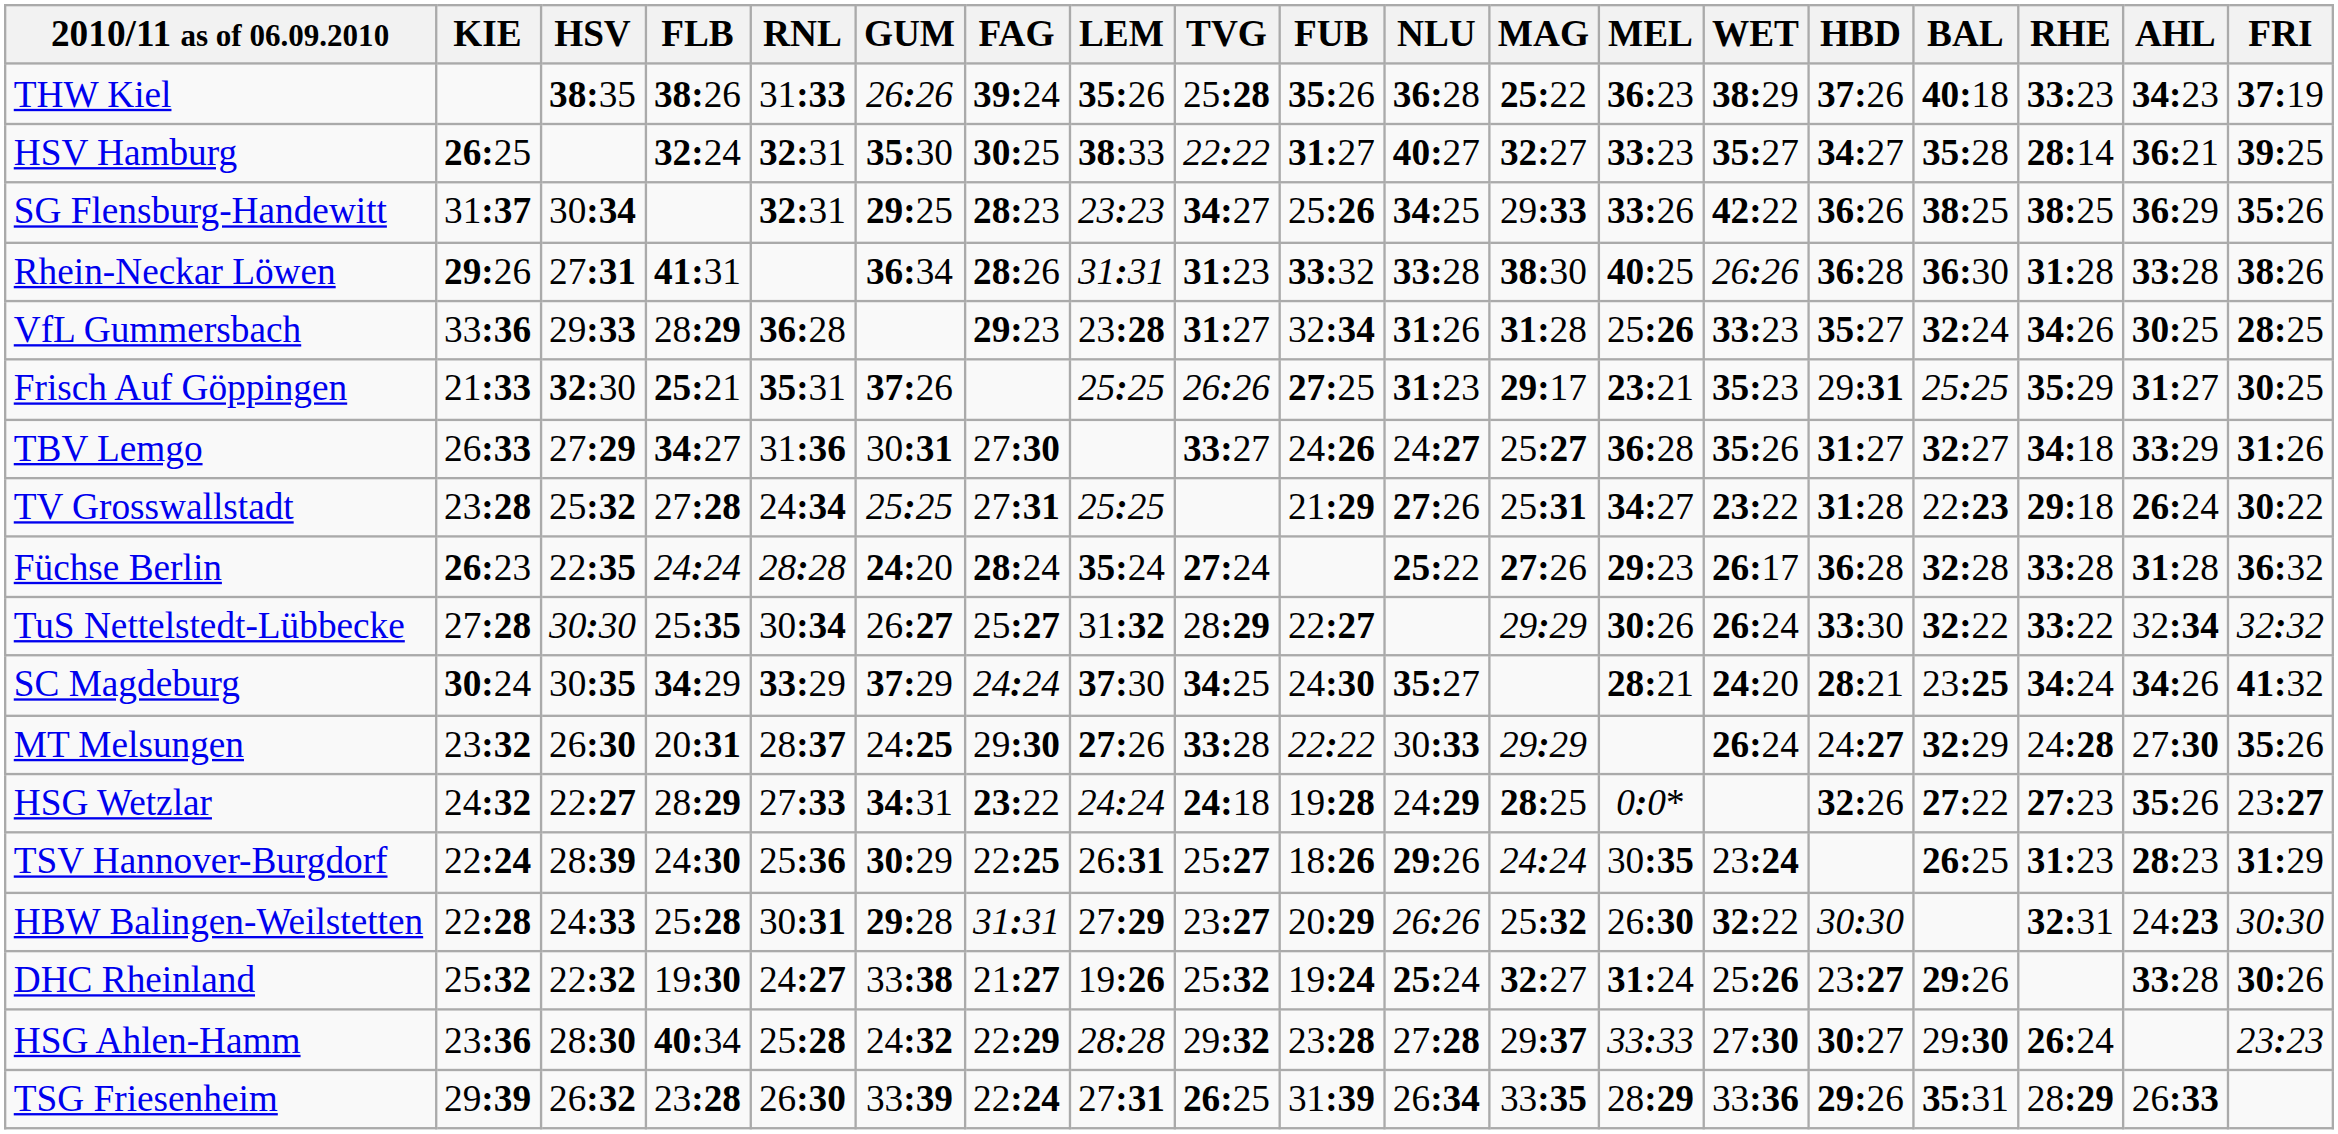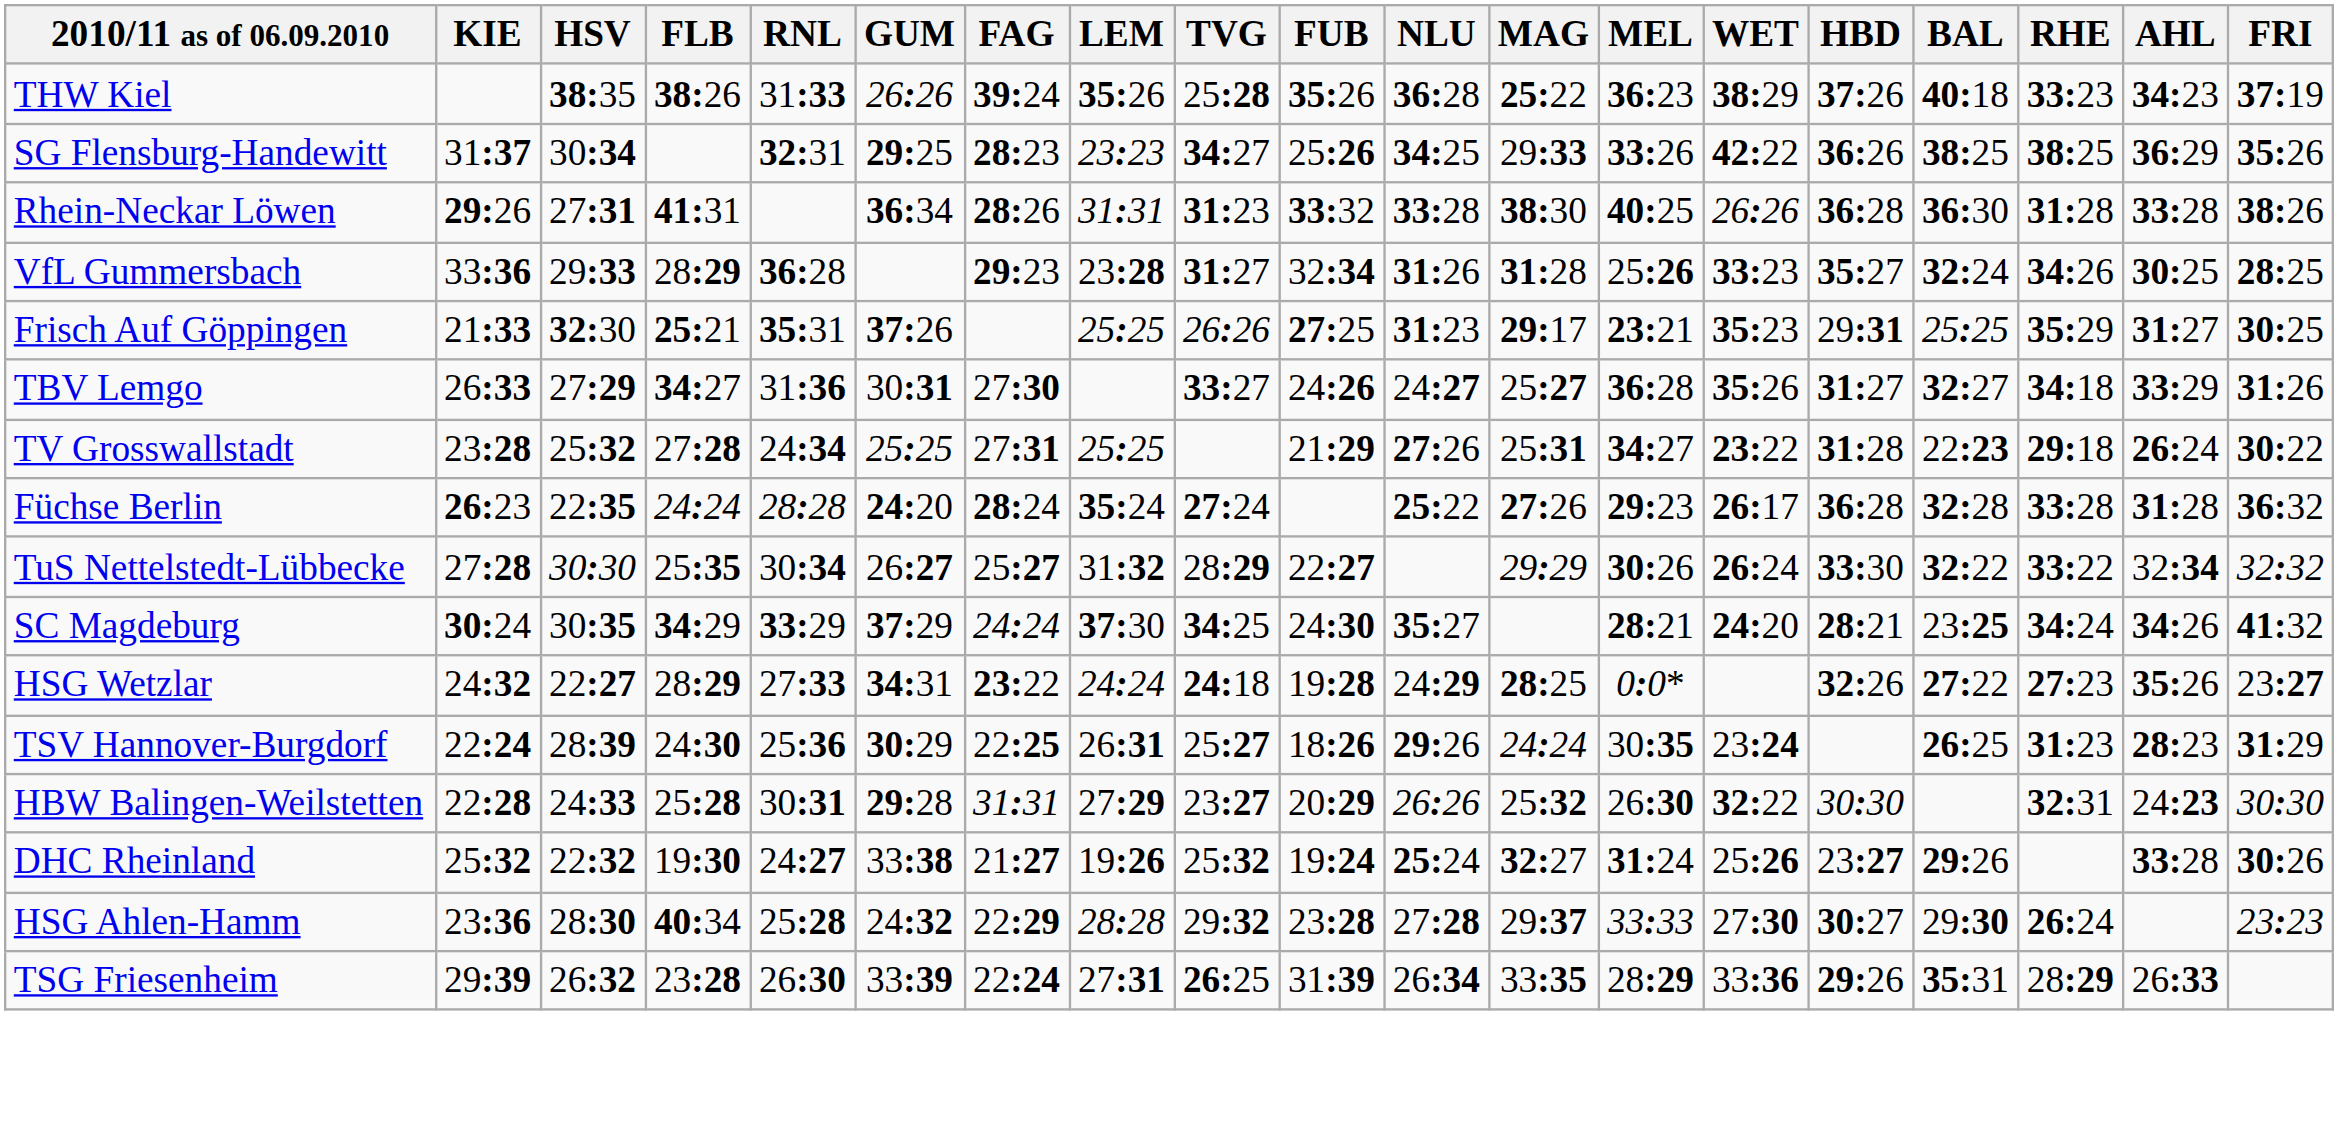 <table class="wikitable" style="text-align: center;" width="1000">
 <tr>
 <th>2010/11 <small>as of 06.09.2010</small></th>
 <th>KIE</th>
 <th>HSV</th>
 <th>FLB</th>
 <th>RNL</th>
 <th>GUM</th>
 <th>FAG</th>
 <th>LEM</th>
 <th>TVG</th>
 <th>FUB</th>
 <th>NLU</th>
 <th>MAG</th>
 <th>MEL</th>
 <th>WET</th>
 <th>HBD</th>
 <th>BAL</th>
 <th>RHE</th>
 <th>AHL</th>
 <th>FRI</th>
 </tr>
 <tr>
 <td style="text-align: left;"><a href='#'>THW Kiel</a></td>
 <td class="hintergrundfarbe5"></td>
 <td><strong>38:</strong>35</td>
 <td><strong>38:</strong>26</td>
 <td>31<strong>:33</strong></td>
 <td><em>26<strong><em>:</em></strong>26</em></td>
 <td><strong>39:</strong>24</td>
 <td><strong>35:</strong>26</td>
 <td>25<strong>:28</strong></td>
 <td><strong>35:</strong>26</td>
 <td><strong>36:</strong>28</td>
 <td><strong>25:</strong>22</td>
 <td><strong>36:</strong>23</td>
 <td><strong>38:</strong>29</td>
 <td><strong>37:</strong>26</td>
 <td><strong>40:</strong>18</td>
 <td><strong>33:</strong>23</td>
 <td><strong>34:</strong>23</td>
 <td><strong>37:</strong>19</td>
-</tr>
-<tr>
-<td style="text-align: left;"><a href='#'>HSV Hamburg</a></td>
-<td><strong>26:</strong>25</td>
-<td class="hintergrundfarbe5"></td>
-<td><strong>32:</strong>24</td>
-<td><strong>32:</strong>31</td>
-<td><strong>35:</strong>30</td>
-<td><strong>30:</strong>25</td>
-<td><strong>38:</strong>33</td>
-<td><em>22<strong><em>:</em></strong>22</em></td>
-<td><strong>31:</strong>27</td>
-<td><strong>40:</strong>27</td>
-<td><strong>32:</strong>27</td>
-<td><strong>33:</strong>23</td>
-<td><strong>35:</strong>27</td>
-<td><strong>34:</strong>27</td>
-<td><strong>35:</strong>28</td>
-<td><strong>28:</strong>14</td>
-<td><strong>36:</strong>21</td>
-<td><strong>39:</strong>25</td>
 </tr>
 <tr>
 <td style="text-align: left;"><a href='#'>SG Flensburg-Handewitt</a></td>
 <td>31<strong>:37</strong></td>
 <td>30<strong>:34</strong></td>
 <td class="hintergrundfarbe5"></td>
 <td><strong>32:</strong>31</td>
 <td><strong>29:</strong>25</td>
 <td><strong>28:</strong>23</td>
 <td><em>23<strong><em>:</em></strong>23</em></td>
 <td><strong>34:</strong>27</td>
 <td>25<strong>:26</strong></td>
 <td><strong>34:</strong>25</td>
 <td>29<strong>:33</strong></td>
 <td><strong>33:</strong>26</td>
 <td><strong>42:</strong>22</td>
 <td><strong>36:</strong>26</td>
 <td><strong>38:</strong>25</td>
 <td><strong>38:</strong>25</td>
 <td><strong>36:</strong>29</td>
 <td><strong>35:</strong>26</td>
 </tr>
 <tr>
 <td style="text-align: left;"><a href='#'>Rhein-Neckar Löwen</a></td>
 <td><strong>29:</strong>26</td>
 <td>27<strong>:31</strong></td>
 <td><strong>41:</strong>31</td>
 <td class="hintergrundfarbe5"></td>
 <td><strong>36:</strong>34</td>
 <td><strong>28:</strong>26</td>
 <td><em>31<strong><em>:</em></strong>31</em></td>
 <td><strong>31:</strong>23</td>
 <td><strong>33:</strong>32</td>
 <td><strong>33:</strong>28</td>
 <td><strong>38:</strong>30</td>
 <td><strong>40:</strong>25</td>
 <td><em>26<strong><em>:</em></strong>26</em></td>
 <td><strong>36:</strong>28</td>
 <td><strong>36:</strong>30</td>
 <td><strong>31:</strong>28</td>
 <td><strong>33:</strong>28</td>
 <td><strong>38:</strong>26</td>
 </tr>
 <tr>
 <td style="text-align: left;"><a href='#'>VfL Gummersbach</a></td>
 <td>33<strong>:36</strong></td>
 <td>29<strong>:33</strong></td>
 <td>28<strong>:29</strong></td>
 <td><strong>36:</strong>28</td>
 <td class="hintergrundfarbe5"></td>
 <td><strong>29:</strong>23</td>
 <td>23<strong>:28</strong></td>
 <td><strong>31:</strong>27</td>
 <td>32<strong>:34</strong></td>
 <td><strong>31:</strong>26</td>
 <td><strong>31:</strong>28</td>
 <td>25<strong>:26</strong></td>
 <td><strong>33:</strong>23</td>
 <td><strong>35:</strong>27</td>
 <td><strong>32:</strong>24</td>
 <td><strong>34:</strong>26</td>
 <td><strong>30:</strong>25</td>
 <td><strong>28:</strong>25</td>
 </tr>
 <tr>
 <td style="text-align: left;"><a href='#'>Frisch Auf Göppingen</a></td>
 <td>21<strong>:33</strong></td>
 <td><strong>32:</strong>30</td>
 <td><strong>25:</strong>21</td>
 <td><strong>35:</strong>31</td>
 <td><strong>37:</strong>26</td>
 <td class="hintergrundfarbe5"></td>
 <td><em>25<strong><em>:</em></strong>25</em></td>
 <td><em>26<strong><em>:</em></strong>26</em></td>
 <td><strong>27:</strong>25</td>
 <td><strong>31:</strong>23</td>
 <td><strong>29:</strong>17</td>
 <td><strong>23:</strong>21</td>
 <td><strong>35:</strong>23</td>
 <td>29<strong>:31</strong></td>
 <td><em>25<strong><em>:</em></strong>25</em></td>
 <td><strong>35:</strong>29</td>
 <td><strong>31:</strong>27</td>
 <td><strong>30:</strong>25</td>
 </tr>
 <tr>
 <td style="text-align: left;"><a href='#'>TBV Lemgo</a></td>
 <td>26<strong>:33</strong></td>
 <td>27<strong>:29</strong></td>
 <td><strong>34:</strong>27</td>
 <td>31<strong>:36</strong></td>
 <td>30<strong>:31</strong></td>
 <td>27<strong>:30</strong></td>
 <td class="hintergrundfarbe5"></td>
 <td><strong>33:</strong>27</td>
 <td>24<strong>:26</strong></td>
 <td>24<strong>:27</strong></td>
 <td>25<strong>:27</strong></td>
 <td><strong>36:</strong>28</td>
 <td><strong>35:</strong>26</td>
 <td><strong>31:</strong>27</td>
 <td><strong>32:</strong>27</td>
 <td><strong>34:</strong>18</td>
 <td><strong>33:</strong>29</td>
 <td><strong>31:</strong>26</td>
 </tr>
 <tr>
 <td style="text-align: left;"><a href='#'>TV Grosswallstadt</a></td>
 <td>23<strong>:28</strong></td>
 <td>25<strong>:32</strong></td>
 <td>27<strong>:28</strong></td>
 <td>24<strong>:34</strong></td>
 <td><em>25<strong><em>:</em></strong>25</em></td>
 <td>27<strong>:31</strong></td>
 <td><em>25<strong><em>:</em></strong>25</em></td>
 <td class="hintergrundfarbe5"></td>
 <td>21<strong>:29</strong></td>
 <td><strong>27:</strong>26</td>
 <td>25<strong>:31</strong></td>
 <td><strong>34:</strong>27</td>
 <td><strong>23:</strong>22</td>
 <td><strong>31:</strong>28</td>
 <td>22<strong>:23</strong></td>
 <td><strong>29:</strong>18</td>
 <td><strong>26:</strong>24</td>
 <td><strong>30:</strong>22</td>
 </tr>
 <tr>
 <td style="text-align: left;"><a href='#'>Füchse Berlin</a></td>
 <td><strong>26:</strong>23</td>
 <td>22<strong>:35</strong></td>
 <td><em>24<strong><em>:</em></strong>24</em></td>
 <td><em>28<strong><em>:</em></strong>28</em></td>
 <td><strong>24:</strong>20</td>
 <td><strong>28:</strong>24</td>
 <td><strong>35:</strong>24</td>
 <td><strong>27:</strong>24</td>
 <td class="hintergrundfarbe5"></td>
 <td><strong>25:</strong>22</td>
 <td><strong>27:</strong>26</td>
 <td><strong>29:</strong>23</td>
 <td><strong>26:</strong>17</td>
 <td><strong>36:</strong>28</td>
 <td><strong>32:</strong>28</td>
 <td><strong>33:</strong>28</td>
 <td><strong>31:</strong>28</td>
 <td><strong>36:</strong>32</td>
 </tr>
 <tr>
 <td style="text-align: left;"><a href='#'>TuS Nettelstedt-Lübbecke</a></td>
 <td>27<strong>:28</strong></td>
 <td><em>30<strong><em>:</em></strong>30</em></td>
 <td>25<strong>:35</strong></td>
 <td>30<strong>:34</strong></td>
 <td>26<strong>:27</strong></td>
 <td>25<strong>:27</strong></td>
 <td>31<strong>:32</strong></td>
 <td>28<strong>:29</strong></td>
 <td>22<strong>:27</strong></td>
 <td class="hintergrundfarbe5"></td>
 <td><em>29<strong><em>:</em></strong>29</em></td>
 <td><strong>30:</strong>26</td>
 <td><strong>26:</strong>24</td>
 <td><strong>33:</strong>30</td>
 <td><strong>32:</strong>22</td>
 <td><strong>33:</strong>22</td>
 <td>32<strong>:34</strong></td>
 <td><em>32<strong><em>:</em></strong>32</em></td>
 </tr>
 <tr>
 <td style="text-align: left;"><a href='#'>SC Magdeburg</a></td>
 <td><strong>30:</strong>24</td>
 <td>30<strong>:35</strong></td>
 <td><strong>34:</strong>29</td>
 <td><strong>33:</strong>29</td>
 <td><strong>37:</strong>29</td>
 <td><em>24<strong><em>:</em></strong>24</em></td>
 <td><strong>37:</strong>30</td>
 <td><strong>34:</strong>25</td>
 <td>24<strong>:30</strong></td>
 <td><strong>35:</strong>27</td>
 <td class="hintergrundfarbe5"></td>
 <td><strong>28:</strong>21</td>
 <td><strong>24:</strong>20</td>
 <td><strong>28:</strong>21</td>
 <td>23<strong>:25</strong></td>
 <td><strong>34:</strong>24</td>
 <td><strong>34:</strong>26</td>
 <td><strong>41:</strong>32</td>
 </tr>
 <tr>
-<td style="text-align: left;"><a href='#'>MT Melsungen</a></td>
-<td>23<strong>:32</strong></td>
-<td>26<strong>:30</strong></td>
-<td>20<strong>:31</strong></td>
-<td>28<strong>:37</strong></td>
-<td>24<strong>:25</strong></td>
-<td>29<strong>:30</strong></td>
-<td><strong>27:</strong>26</td>
-<td><strong>33:</strong>28</td>
-<td><em>22<strong><em>:</em></strong>22</em></td>
-<td>30<strong>:33</strong></td>
-<td><em>29<strong><em>:</em></strong>29</em></td>
-<td class="hintergrundfarbe5"></td>
-<td><strong>26:</strong>24</td>
-<td>24<strong>:27</strong></td>
-<td><strong>32:</strong>29</td>
-<td>24<strong>:28</strong></td>
-<td>27<strong>:30</strong></td>
-<td><strong>35:</strong>26</td>
-</tr>
-<tr>
 <td style="text-align: left;"><a href='#'>HSG Wetzlar</a></td>
 <td>24<strong>:32</strong></td>
 <td>22<strong>:27</strong></td>
 <td>28<strong>:29</strong></td>
 <td>27<strong>:33</strong></td>
 <td><strong>34:</strong>31</td>
 <td><strong>23:</strong>22</td>
 <td><em>24<strong><em>:</em></strong>24</em></td>
 <td><strong>24:</strong>18</td>
 <td>19<strong>:28</strong></td>
 <td>24<strong>:29</strong></td>
 <td><strong>28:</strong>25</td>
 <td><em>0<strong><em>:</em></strong>0</em>*</td>
 <td class="hintergrundfarbe5"></td>
 <td><strong>32:</strong>26</td>
 <td><strong>27:</strong>22</td>
 <td><strong>27:</strong>23</td>
 <td><strong>35:</strong>26</td>
 <td>23<strong>:27</strong></td>
 </tr>
 <tr>
 <td style="text-align: left;"><a href='#'>TSV Hannover-Burgdorf</a></td>
 <td>22<strong>:24</strong></td>
 <td>28<strong>:39</strong></td>
 <td>24<strong>:30</strong></td>
 <td>25<strong>:36</strong></td>
 <td><strong>30:</strong>29</td>
 <td>22<strong>:25</strong></td>
 <td>26<strong>:31</strong></td>
 <td>25<strong>:27</strong></td>
 <td>18<strong>:26</strong></td>
 <td><strong>29:</strong>26</td>
 <td><em>24<strong><em>:</em></strong>24</em></td>
 <td>30<strong>:35</strong></td>
 <td>23<strong>:24</strong></td>
 <td class="hintergrundfarbe5"></td>
 <td><strong>26:</strong>25</td>
 <td><strong>31:</strong>23</td>
 <td><strong>28:</strong>23</td>
 <td><strong>31:</strong>29</td>
 </tr>
 <tr>
 <td style="text-align: left;"><a href='#'>HBW Balingen-Weilstetten</a></td>
 <td>22<strong>:28</strong></td>
 <td>24<strong>:33</strong></td>
 <td>25<strong>:28</strong></td>
 <td>30<strong>:31</strong></td>
 <td><strong>29:</strong>28</td>
 <td><em>31<strong><em>:</em></strong>31</em></td>
 <td>27<strong>:29</strong></td>
 <td>23<strong>:27</strong></td>
 <td>20<strong>:29</strong></td>
 <td><em>26<strong><em>:</em></strong>26</em></td>
 <td>25<strong>:32</strong></td>
 <td>26<strong>:30</strong></td>
 <td><strong>32:</strong>22</td>
 <td><em>30<strong><em>:</em></strong>30</em></td>
 <td class="hintergrundfarbe5"></td>
 <td><strong>32:</strong>31</td>
 <td>24<strong>:23</strong></td>
 <td><em>30<strong><em>:</em></strong>30</em></td>
 </tr>
 <tr>
 <td style="text-align: left;"><a href='#'>DHC Rheinland</a></td>
 <td>25<strong>:32</strong></td>
 <td>22<strong>:32</strong></td>
 <td>19<strong>:30</strong></td>
 <td>24<strong>:27</strong></td>
 <td>33<strong>:38</strong></td>
 <td>21<strong>:27</strong></td>
 <td>19<strong>:26</strong></td>
 <td>25<strong>:32</strong></td>
 <td>19<strong>:24</strong></td>
 <td><strong>25:</strong>24</td>
 <td><strong>32:</strong>27</td>
 <td><strong>31:</strong>24</td>
 <td>25<strong>:26</strong></td>
 <td>23<strong>:27</strong></td>
 <td><strong>29:</strong>26</td>
 <td class="hintergrundfarbe5"></td>
 <td><strong>33:</strong>28</td>
 <td><strong>30:</strong>26</td>
 </tr>
 <tr>
 <td style="text-align: left;"><a href='#'>HSG Ahlen-Hamm</a></td>
 <td>23<strong>:36</strong></td>
 <td>28<strong>:30</strong></td>
 <td><strong>40:</strong>34</td>
 <td>25<strong>:28</strong></td>
 <td>24<strong>:32</strong></td>
 <td>22<strong>:29</strong></td>
 <td><em>28<strong><em>:</em></strong>28</em></td>
 <td>29<strong>:32</strong></td>
 <td>23<strong>:28</strong></td>
 <td>27<strong>:28</strong></td>
 <td>29<strong>:37</strong></td>
 <td><em>33<strong><em>:</em></strong>33</em></td>
 <td>27<strong>:30</strong></td>
 <td><strong>30:</strong>27</td>
 <td>29<strong>:30</strong></td>
 <td><strong>26:</strong>24</td>
 <td class="hintergrundfarbe5"></td>
 <td><em>23<strong><em>:</em></strong>23</em></td>
 </tr>
 <tr>
 <td style="text-align: left;"><a href='#'>TSG Friesenheim</a></td>
 <td>29<strong>:39</strong></td>
 <td>26<strong>:32</strong></td>
 <td>23<strong>:28</strong></td>
 <td>26<strong>:30</strong></td>
 <td>33<strong>:39</strong></td>
 <td>22<strong>:24</strong></td>
 <td>27<strong>:31</strong></td>
 <td><strong>26:</strong>25</td>
 <td>31<strong>:39</strong></td>
 <td>26<strong>:34</strong></td>
 <td>33<strong>:35</strong></td>
 <td>28<strong>:29</strong></td>
 <td>33<strong>:36</strong></td>
 <td><strong>29:</strong>26</td>
 <td><strong>35:</strong>31</td>
 <td>28<strong>:29</strong></td>
 <td>26<strong>:33</strong></td>
 <td class="hintergrundfarbe5"></td>
 </tr>
 </table>
